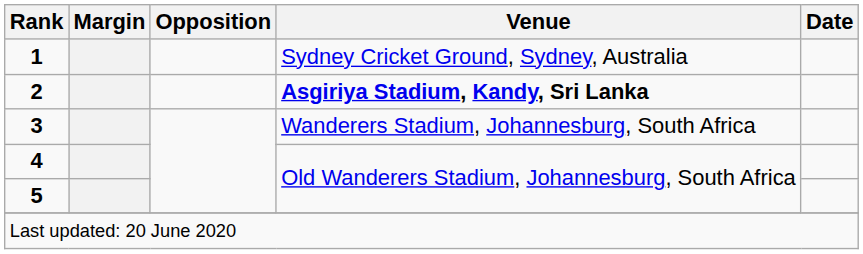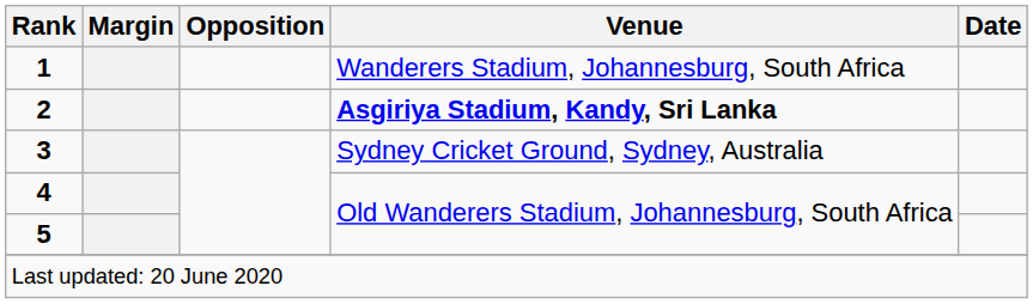 <table class="wikitable plainrowheaders sortable">
 <tr>
 <th scope=col>Rank</th>
 <th scope=col>Margin</th>
 <th scope=col>Opposition</th>
 <th scope=col>Venue</th>
 <th scope=col>Date</th>
 </tr>
 <tr>
 <td align=center><strong>1</strong></td>
 <th scope=row style=text-align:center;></th>
 <td></td>
-<td><a href='#'>Sydney Cricket Ground</a>, <a href='#'>Sydney</a>, Australia</td>
+<td><a href='#'>Wanderers Stadium</a>, <a href='#'>Johannesburg</a>, South Africa</td>
 <td></td>
 </tr>
 <tr>
 <td align=center><strong>2</strong></td>
 <th scope=row style=text-align:center;></th>
 <td></td>
 <td><strong><a href='#'>Asgiriya Stadium</a>, <a href='#'>Kandy</a>, Sri Lanka</strong></td>
 <td></td>
 </tr>
 <tr>
 <td align=center><strong>3</strong></td>
 <th scope=row style=text-align:center;></th>
 <td rowspan=3></td>
-<td><a href='#'>Wanderers Stadium</a>, <a href='#'>Johannesburg</a>, South Africa</td>
+<td><a href='#'>Sydney Cricket Ground</a>, <a href='#'>Sydney</a>, Australia</td>
 <td></td>
 </tr>
 <tr>
 <td align=center><strong>4</strong></td>
 <th scope=row style=text-align:center;></th>
 <td rowspan=2><a href='#'>Old Wanderers Stadium</a>, <a href='#'>Johannesburg</a>, South Africa</td>
 <td></td>
 </tr>
 <tr>
 <td align=center><strong>5</strong></td>
 <th scope=row style=text-align:center;></th>
 <td></td>
 </tr>
 <tr>
 </tr>
 <tr class=sortbottom>
 <td colspan=5><small>Last updated: 20 June 2020</small></td>
 </tr>
 </table>
